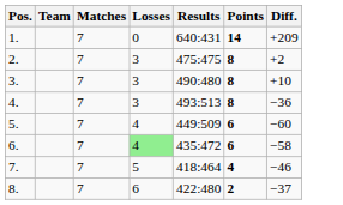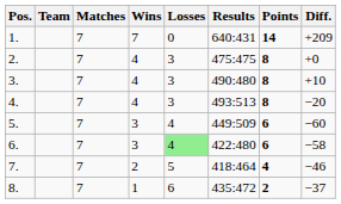 <table class="wikitable">
 <tr>
 <th>Pos.</th>
 <th align="center">Team</th>
 <th>Matches</th>
+<th>Wins</th>
 <th>Losses</th>
 <th>Results</th>
 <th>Points</th>
 <th>Diff.</th>
 </tr>
 <tr>
 <td>1.</td>
 <td></td>
+<td>7</td>
 <td>7</td>
 <td>0</td>
 <td>640:431</td>
 <td><strong>14</strong></td>
 <td>+209</td>
 </tr>
 <tr>
 <td>2.</td>
 <td></td>
 <td>7</td>
+<td>4</td>
 <td>3</td>
 <td>475:475</td>
 <td><strong>8</strong></td>
-<td>+2</td>
+<td>+0</td>
 </tr>
 <tr>
 <td>3.</td>
 <td></td>
 <td>7</td>
+<td>4</td>
 <td>3</td>
 <td>490:480</td>
 <td><strong>8</strong></td>
 <td>+10</td>
 </tr>
 <tr>
 <td>4.</td>
 <td></td>
 <td>7</td>
+<td>4</td>
 <td>3</td>
 <td>493:513</td>
 <td><strong>8</strong></td>
-<td>−36</td>
+<td>−20</td>
 </tr>
 <tr>
 <td>5.</td>
 <td></td>
 <td>7</td>
+<td>3</td>
 <td>4</td>
 <td>449:509</td>
 <td><strong>6</strong></td>
 <td>−60</td>
 </tr>
 <tr>
 <td>6.</td>
 <td></td>
 <td>7</td>
+<td>3</td>
 <td style="background: lightgreen;">4</td>
-<td>435:472</td>
+<td>422:480</td>
 <td><strong>6</strong></td>
 <td>−58</td>
 </tr>
 <tr>
 <td>7.</td>
 <td></td>
 <td>7</td>
+<td>2</td>
 <td>5</td>
 <td>418:464</td>
 <td><strong>4</strong></td>
 <td>−46</td>
 </tr>
 <tr>
 <td>8.</td>
 <td></td>
 <td>7</td>
+<td>1</td>
 <td>6</td>
-<td>422:480</td>
+<td>435:472</td>
 <td><strong>2</strong></td>
 <td>−37</td>
 </tr>
 </table>
